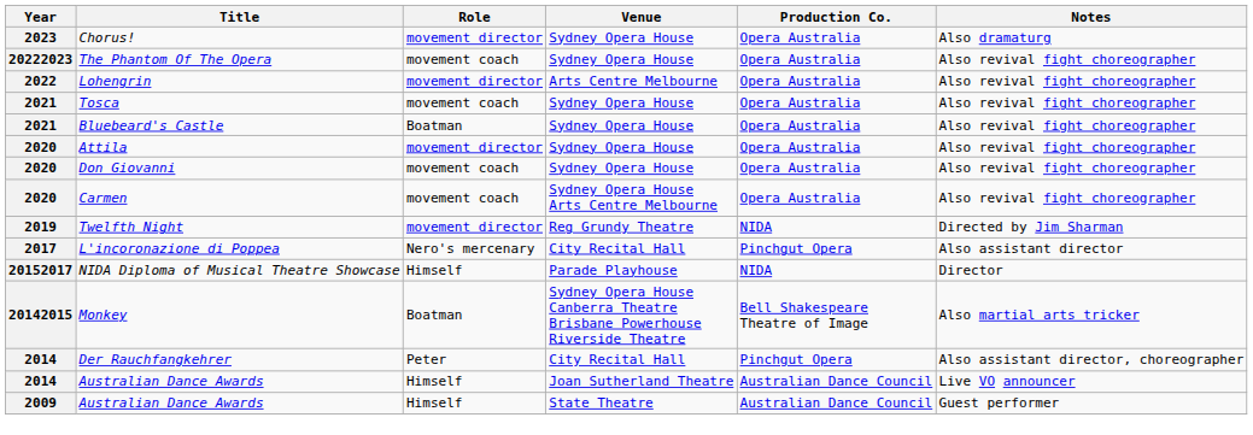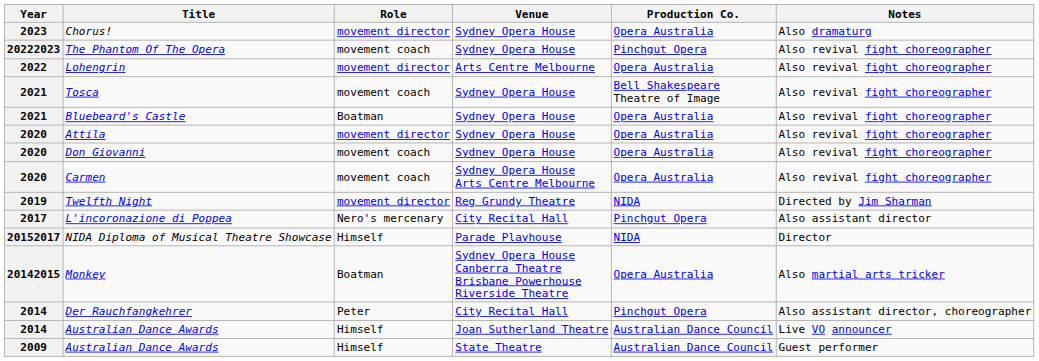 <table class="wikitable sortable plainrowheaders">
 <tr>
 <th scope="col">Year</th>
 <th scope="col" class="unsortable">Title</th>
 <th scope="col" class="unsortable">Role</th>
 <th scope="col" class="unsortable">Venue</th>
 <th scope="col" class="unsortable">Production Co.</th>
 <th scope="col" class="unsortable">Notes</th>
 </tr>
 <tr>
 <th scope="row">2023</th>
 <td><em>Chorus!</em></td>
 <td><a href='#'>movement director</a></td>
 <td><a href='#'>Sydney Opera House</a></td>
 <td><a href='#'>Opera Australia</a></td>
 <td>Also <a href='#'>dramaturg</a></td>
 </tr>
 <tr>
 <th scope="row">20222023</th>
 <td><em><a href='#'>The Phantom Of The Opera</a></em></td>
 <td>movement coach</td>
 <td><a href='#'>Sydney Opera House</a></td>
-<td><a href='#'>Opera Australia</a></td>
+<td><a href='#'>Pinchgut Opera</a></td>
 <td>Also revival <a href='#'>fight choreographer</a></td>
 </tr>
 <tr>
 <th scope="row">2022</th>
 <td><em><a href='#'>Lohengrin</a></em></td>
 <td><a href='#'>movement director</a></td>
 <td><a href='#'>Arts Centre Melbourne</a></td>
 <td><a href='#'>Opera Australia</a></td>
 <td>Also revival <a href='#'>fight choreographer</a></td>
 </tr>
 <tr>
 <th scope="row">2021</th>
 <td><em><a href='#'>Tosca</a></em></td>
 <td>movement coach</td>
 <td><a href='#'>Sydney Opera House</a></td>
-<td><a href='#'>Opera Australia</a></td>
+<td><a href='#'>Bell Shakespeare</a><br>Theatre of Image</td>
 <td>Also revival <a href='#'>fight choreographer</a></td>
 </tr>
 <tr>
 <th scope="row">2021</th>
 <td><em><a href='#'>Bluebeard's Castle</a></em></td>
 <td>Boatman</td>
 <td><a href='#'>Sydney Opera House</a></td>
 <td><a href='#'>Opera Australia</a></td>
 <td>Also revival <a href='#'>fight choreographer</a></td>
 </tr>
 <tr>
 <th scope="row">2020</th>
 <td><em><a href='#'>Attila</a></em></td>
 <td><a href='#'>movement director</a></td>
 <td><a href='#'>Sydney Opera House</a></td>
 <td><a href='#'>Opera Australia</a></td>
 <td>Also revival <a href='#'>fight choreographer</a></td>
 </tr>
 <tr>
 <th scope="row">2020</th>
 <td><em><a href='#'>Don Giovanni</a></em></td>
 <td>movement coach</td>
 <td><a href='#'>Sydney Opera House</a></td>
 <td><a href='#'>Opera Australia</a></td>
 <td>Also revival <a href='#'>fight choreographer</a></td>
 </tr>
 <tr>
 <th scope="row">2020</th>
 <td><em><a href='#'>Carmen</a></em></td>
 <td>movement coach</td>
 <td><a href='#'>Sydney Opera House</a><br><a href='#'>Arts Centre Melbourne</a></td>
 <td><a href='#'>Opera Australia</a></td>
 <td>Also revival <a href='#'>fight choreographer</a></td>
 </tr>
 <tr>
 <th scope="row">2019</th>
 <td><em><a href='#'>Twelfth Night</a></em></td>
 <td><a href='#'>movement director</a></td>
 <td><a href='#'>Reg Grundy Theatre</a></td>
 <td><a href='#'>NIDA</a></td>
 <td>Directed by <a href='#'>Jim Sharman</a></td>
 </tr>
 <tr>
 <th scope="row">2017</th>
 <td><em><a href='#'>L'incoronazione di Poppea</a></em></td>
 <td>Nero's mercenary</td>
 <td><a href='#'>City Recital Hall</a></td>
 <td><a href='#'>Pinchgut Opera</a></td>
 <td>Also assistant director</td>
 </tr>
 <tr>
 <th scope="row">20152017</th>
 <td><em>NIDA Diploma of Musical Theatre Showcase</em></td>
 <td>Himself</td>
 <td><a href='#'>Parade Playhouse</a></td>
 <td><a href='#'>NIDA</a></td>
 <td>Director</td>
 </tr>
 <tr>
 <th scope="row">20142015</th>
 <td><em><a href='#'>Monkey</a></em></td>
 <td>Boatman</td>
 <td><a href='#'>Sydney Opera House</a><br><a href='#'>Canberra Theatre</a><br><a href='#'>Brisbane Powerhouse</a><br><a href='#'>Riverside Theatre</a></td>
-<td><a href='#'>Bell Shakespeare</a><br>Theatre of Image</td>
+<td><a href='#'>Opera Australia</a></td>
 <td>Also <a href='#'>martial arts tricker</a></td>
 </tr>
 <tr>
 <th scope="row">2014</th>
 <td><em><a href='#'>Der Rauchfangkehrer</a></em></td>
 <td>Peter</td>
 <td><a href='#'>City Recital Hall</a></td>
 <td><a href='#'>Pinchgut Opera</a></td>
 <td>Also assistant director, choreographer</td>
 </tr>
 <tr>
 <th scope="row">2014</th>
 <td><em><a href='#'>Australian Dance Awards</a></em></td>
 <td>Himself</td>
 <td><a href='#'>Joan Sutherland Theatre</a></td>
 <td><a href='#'>Australian Dance Council</a></td>
 <td>Live <a href='#'>VO</a> <a href='#'>announcer</a></td>
 </tr>
 <tr>
 <th scope="row">2009</th>
 <td><em><a href='#'>Australian Dance Awards</a></em></td>
 <td>Himself</td>
 <td><a href='#'>State Theatre</a></td>
 <td><a href='#'>Australian Dance Council</a></td>
 <td>Guest performer</td>
 </tr>
 </table>
